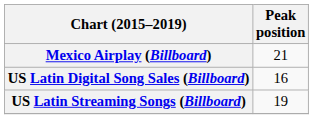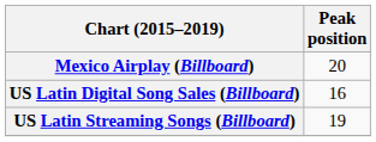 <table class="wikitable sortable plainrowheaders" style="text-align:center;">
 <tr>
 <th scope="col">Chart (2015–2019)</th>
 <th scope="col">Peak<br>position</th>
 </tr>
 <tr>
 <th scope="row"><a href='#'>Mexico Airplay</a> (<em><a href='#'>Billboard</a></em>)<br></th>
-<td>21</td>
+<td>20</td>
 </tr>
 <tr>
 <th scope="row">US <a href='#'>Latin Digital Song Sales</a> (<em><a href='#'>Billboard</a></em>)</th>
 <td>16</td>
 </tr>
 <tr>
 <th scope="row">US <a href='#'>Latin Streaming Songs</a> (<em><a href='#'>Billboard</a></em>)</th>
 <td>19</td>
 </tr>
 <tr>
 </tr>
 </table>
